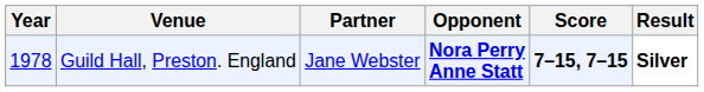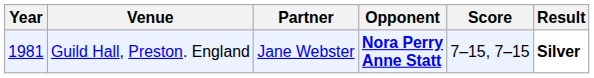 <table class="sortable wikitable" style="font-size: 90%;">
 <tr>
 <th>Year</th>
 <th>Venue</th>
 <th>Partner</th>
 <th>Opponent</th>
 <th>Score</th>
 <th>Result</th>
 </tr>
 <tr style="background:#ECF2FF">
-<td align="center"><a href='#'>1978</a></td>
+<td align="center"><a href='#'>1981</a></td>
 <td align="left"><a href='#'>Guild Hall</a>, <a href='#'>Preston</a>. England</td>
 <td align="left"> <a href='#'>Jane Webster</a></td>
 <td align="left"><strong> <a href='#'>Nora Perry</a> <br>  <a href='#'>Anne Statt</a></strong></td>
-<td align="left"><strong>7–15, 7–15</strong></td>
+<td align="left">7–15, 7–15</td>
 <td style="text-align:left; background:white"> <strong>Silver</strong></td>
 </tr>
 </table>
